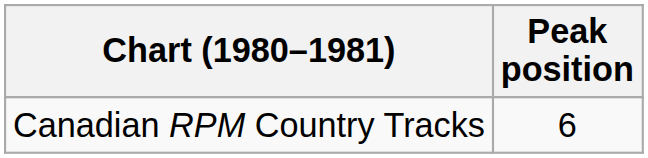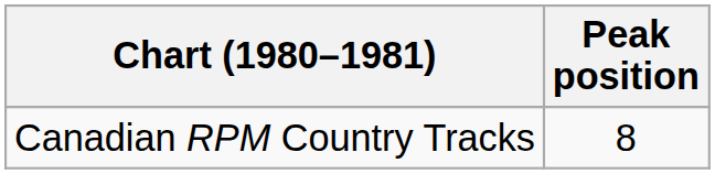 <table class="wikitable sortable">
 <tr>
 <th align="left">Chart (1980–1981)</th>
 <th style="text-align:center;">Peak<br>position</th>
 </tr>
 <tr>
 </tr>
 <tr>
 </tr>
 <tr>
 </tr>
 <tr>
 <td align="left">Canadian <em>RPM</em> Country Tracks</td>
-<td style="text-align:center;">6</td>
+<td style="text-align:center;">8</td>
 </tr>
 </table>
